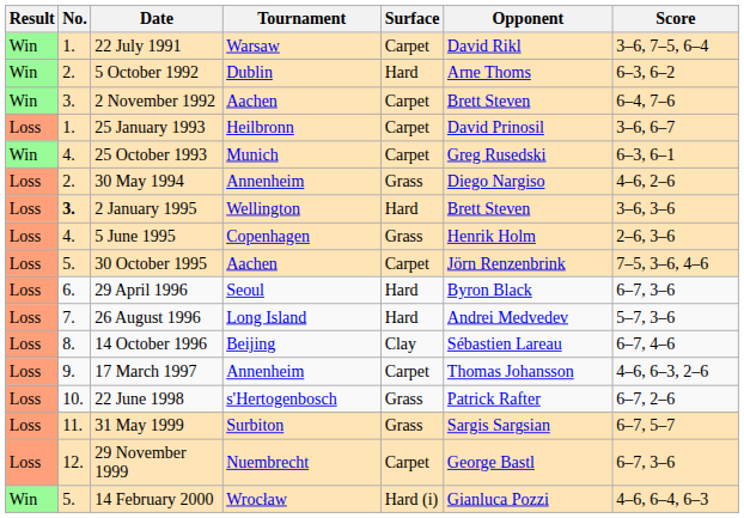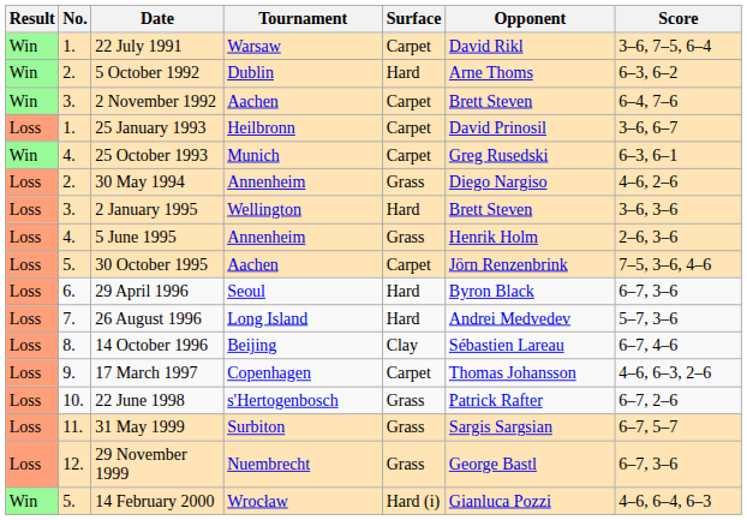 <table class="sortable wikitable" style=font-size:97%>
 <tr>
 <th>Result</th>
 <th>No.</th>
 <th width=115>Date</th>
 <th width=140>Tournament</th>
 <th>Surface</th>
 <th width=150>Opponent</th>
 <th width=110 class="unsortable">Score</th>
 </tr>
 <tr bgcolor=moccasin>
 <td style="background:#98fb98;">Win</td>
 <td>1.</td>
 <td>22 July 1991</td>
 <td><a href='#'>Warsaw</a></td>
 <td>Carpet</td>
 <td> <a href='#'>David Rikl</a></td>
 <td>3–6, 7–5, 6–4</td>
 </tr>
 <tr bgcolor=moccasin>
 <td style="background:#98fb98;">Win</td>
 <td>2.</td>
 <td>5 October 1992</td>
 <td><a href='#'>Dublin</a></td>
 <td>Hard</td>
 <td> <a href='#'>Arne Thoms</a></td>
 <td>6–3, 6–2</td>
 </tr>
 <tr bgcolor=moccasin>
 <td style="background:#98fb98;">Win</td>
 <td>3.</td>
 <td>2 November 1992</td>
 <td><a href='#'>Aachen</a></td>
 <td>Carpet</td>
 <td> <a href='#'>Brett Steven</a></td>
 <td>6–4, 7–6</td>
 </tr>
 <tr bgcolor=moccasin>
 <td style="background:#ffa07a;">Loss</td>
 <td>1.</td>
 <td>25 January 1993</td>
 <td><a href='#'>Heilbronn</a></td>
 <td>Carpet</td>
 <td> <a href='#'>David Prinosil</a></td>
 <td>3–6, 6–7</td>
 </tr>
 <tr bgcolor=moccasin>
 <td style="background:#98fb98;">Win</td>
 <td>4.</td>
 <td>25 October 1993</td>
 <td><a href='#'>Munich</a></td>
 <td>Carpet</td>
 <td> <a href='#'>Greg Rusedski</a></td>
 <td>6–3, 6–1</td>
 </tr>
 <tr bgcolor=moccasin>
 <td style="background:#ffa07a;">Loss</td>
 <td>2.</td>
 <td>30 May 1994</td>
 <td><a href='#'>Annenheim</a></td>
 <td>Grass</td>
 <td> <a href='#'>Diego Nargiso</a></td>
 <td>4–6, 2–6</td>
 </tr>
 <tr bgcolor=moccasin>
 <td style="background:#ffa07a;">Loss</td>
-<td><strong>3.</strong></td>
+<td>3.</td>
 <td>2 January 1995</td>
 <td><a href='#'>Wellington</a></td>
 <td>Hard</td>
 <td> <a href='#'>Brett Steven</a></td>
 <td>3–6, 3–6</td>
 </tr>
 <tr bgcolor=moccasin>
 <td style="background:#ffa07a;">Loss</td>
 <td>4.</td>
 <td>5 June 1995</td>
-<td><a href='#'>Copenhagen</a></td>
+<td><a href='#'>Annenheim</a></td>
 <td>Grass</td>
 <td> <a href='#'>Henrik Holm</a></td>
 <td>2–6, 3–6</td>
 </tr>
 <tr bgcolor=moccasin>
 <td style="background:#ffa07a;">Loss</td>
 <td>5.</td>
 <td>30 October 1995</td>
 <td><a href='#'>Aachen</a></td>
 <td>Carpet</td>
 <td> <a href='#'>Jörn Renzenbrink</a></td>
 <td>7–5, 3–6, 4–6</td>
 </tr>
 <tr>
 <td style="background:#ffa07a;">Loss</td>
 <td>6.</td>
 <td>29 April 1996</td>
 <td><a href='#'>Seoul</a></td>
 <td>Hard</td>
 <td> <a href='#'>Byron Black</a></td>
 <td>6–7, 3–6</td>
 </tr>
 <tr>
 <td style="background:#ffa07a;">Loss</td>
 <td>7.</td>
 <td>26 August 1996</td>
 <td><a href='#'>Long Island</a></td>
 <td>Hard</td>
 <td> <a href='#'>Andrei Medvedev</a></td>
 <td>5–7, 3–6</td>
 </tr>
 <tr>
 <td style="background:#ffa07a;">Loss</td>
 <td>8.</td>
 <td>14 October 1996</td>
 <td><a href='#'>Beijing</a></td>
 <td>Clay</td>
 <td> <a href='#'>Sébastien Lareau</a></td>
 <td>6–7, 4–6</td>
 </tr>
 <tr>
 <td style="background:#ffa07a;">Loss</td>
 <td>9.</td>
 <td>17 March 1997</td>
-<td><a href='#'>Annenheim</a></td>
+<td><a href='#'>Copenhagen</a></td>
 <td>Carpet</td>
 <td> <a href='#'>Thomas Johansson</a></td>
 <td>4–6, 6–3, 2–6</td>
 </tr>
 <tr>
 <td style="background:#ffa07a;">Loss</td>
 <td>10.</td>
 <td>22 June 1998</td>
 <td><a href='#'>s'Hertogenbosch</a></td>
 <td>Grass</td>
 <td> <a href='#'>Patrick Rafter</a></td>
 <td>6–7, 2–6</td>
 </tr>
 <tr bgcolor=moccasin>
 <td style="background:#ffa07a;">Loss</td>
 <td>11.</td>
 <td>31 May 1999</td>
 <td><a href='#'>Surbiton</a></td>
 <td>Grass</td>
 <td> <a href='#'>Sargis Sargsian</a></td>
 <td>6–7, 5–7</td>
 </tr>
 <tr bgcolor=moccasin>
 <td style="background:#ffa07a;">Loss</td>
 <td>12.</td>
 <td>29 November 1999</td>
 <td><a href='#'>Nuembrecht</a></td>
-<td>Carpet</td>
+<td>Grass</td>
 <td> <a href='#'>George Bastl</a></td>
 <td>6–7, 3–6</td>
 </tr>
 <tr bgcolor=moccasin>
 <td style="background:#98fb98;">Win</td>
 <td>5.</td>
 <td>14 February 2000</td>
 <td><a href='#'>Wrocław</a></td>
 <td>Hard (i)</td>
 <td> <a href='#'>Gianluca Pozzi</a></td>
 <td>4–6, 6–4, 6–3</td>
 </tr>
 </table>
